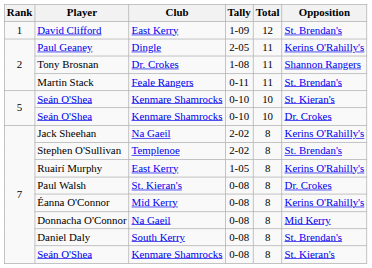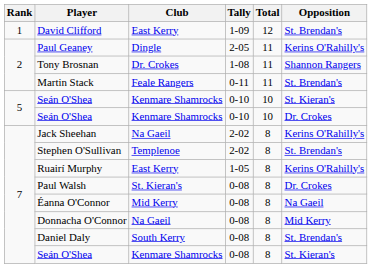 <table class="wikitable">
 <tr>
 <th>Rank</th>
 <th>Player</th>
 <th>Club</th>
 <th>Tally</th>
 <th>Total</th>
 <th>Opposition</th>
 </tr>
 <tr>
 <td rowspan="1" style="text-align:center;">1</td>
 <td><a href='#'>David Clifford</a></td>
 <td><a href='#'>East Kerry</a></td>
 <td align=center>1-09</td>
 <td align=center>12</td>
 <td><a href='#'>St. Brendan's</a></td>
 </tr>
 <tr>
 <td rowspan="3" style="text-align:center;">2</td>
 <td><a href='#'>Paul Geaney</a></td>
 <td><a href='#'>Dingle</a></td>
 <td align=center>2-05</td>
 <td align=center>11</td>
 <td><a href='#'>Kerins O'Rahilly's</a></td>
 </tr>
 <tr>
 <td>Tony Brosnan</td>
 <td><a href='#'>Dr. Crokes</a></td>
 <td align=center>1-08</td>
 <td align=center>11</td>
 <td><a href='#'>Shannon Rangers</a></td>
 </tr>
 <tr>
 <td>Martin Stack</td>
 <td><a href='#'>Feale Rangers</a></td>
 <td align=center>0-11</td>
 <td align=center>11</td>
 <td><a href='#'>St. Brendan's</a></td>
 </tr>
 <tr>
 <td rowspan="2" style="text-align:center;">5</td>
 <td><a href='#'>Seán O'Shea</a></td>
 <td><a href='#'>Kenmare Shamrocks</a></td>
 <td align=center>0-10</td>
 <td align=center>10</td>
 <td><a href='#'>St. Kieran's</a></td>
 </tr>
 <tr>
 <td><a href='#'>Seán O'Shea</a></td>
 <td><a href='#'>Kenmare Shamrocks</a></td>
 <td align=center>0-10</td>
 <td align=center>10</td>
 <td><a href='#'>Dr. Crokes</a></td>
 </tr>
 <tr>
 <td rowspan="8" style="text-align:center;">7</td>
 <td>Jack Sheehan</td>
 <td><a href='#'>Na Gaeil</a></td>
 <td align=center>2-02</td>
 <td align=center>8</td>
 <td><a href='#'>Kerins O'Rahilly's</a></td>
 </tr>
 <tr>
 <td>Stephen O'Sullivan</td>
 <td><a href='#'>Templenoe</a></td>
 <td align=center>2-02</td>
 <td align=center>8</td>
 <td><a href='#'>St. Brendan's</a></td>
 </tr>
 <tr>
 <td>Ruairí Murphy</td>
 <td><a href='#'>East Kerry</a></td>
 <td align=center>1-05</td>
 <td align=center>8</td>
 <td><a href='#'>Kerins O'Rahilly's</a></td>
 </tr>
 <tr>
 <td>Paul Walsh</td>
 <td><a href='#'>St. Kieran's</a></td>
 <td align=center>0-08</td>
 <td align=center>8</td>
 <td><a href='#'>Dr. Crokes</a></td>
 </tr>
 <tr>
 <td>Éanna O'Connor</td>
 <td><a href='#'>Mid Kerry</a></td>
 <td align=center>0-08</td>
 <td align=center>8</td>
-<td><a href='#'>Kerins O'Rahilly's</a></td>
+<td><a href='#'>Na Gaeil</a></td>
 </tr>
 <tr>
 <td>Donnacha O'Connor</td>
 <td><a href='#'>Na Gaeil</a></td>
 <td align=center>0-08</td>
 <td align=center>8</td>
 <td><a href='#'>Mid Kerry</a></td>
 </tr>
 <tr>
 <td>Daniel Daly</td>
 <td><a href='#'>South Kerry</a></td>
 <td align=center>0-08</td>
 <td align=center>8</td>
 <td><a href='#'>St. Brendan's</a></td>
 </tr>
 <tr>
 <td><a href='#'>Seán O'Shea</a></td>
 <td><a href='#'>Kenmare Shamrocks</a></td>
 <td align=center>0-08</td>
 <td align=center>8</td>
 <td><a href='#'>St. Kieran's</a></td>
 </tr>
 </table>
